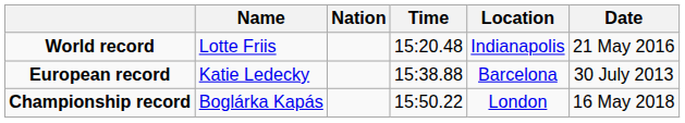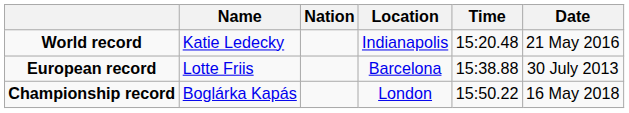 <table class=wikitable style=text-align:center>
 <tr>
 <th></th>
 <th>Name</th>
 <th>Nation</th>
+<th>Location</th>
 <th>Time</th>
-<th>Location</th>
 <th>Date</th>
 </tr>
 <tr>
 <td><strong>World record</strong></td>
-<td align=left><a href='#'>Lotte Friis</a></td>
+<td align=left><a href='#'>Katie Ledecky</a></td>
 <td align=left></td>
+<td><a href='#'>Indianapolis</a></td>
 <td align=left>15:20.48</td>
-<td><a href='#'>Indianapolis</a></td>
 <td>21 May 2016</td>
 </tr>
 <tr>
 <td><strong>European record</strong></td>
-<td align=left><a href='#'>Katie Ledecky</a></td>
+<td align=left><a href='#'>Lotte Friis</a></td>
 <td align=left></td>
+<td><a href='#'>Barcelona</a></td>
 <td align=left>15:38.88</td>
-<td><a href='#'>Barcelona</a></td>
 <td>30 July 2013</td>
 </tr>
 <tr>
 <td><strong>Championship record</strong></td>
 <td align=left><a href='#'>Boglárka Kapás</a></td>
 <td align=left></td>
+<td><a href='#'>London</a></td>
 <td align=left>15:50.22</td>
-<td><a href='#'>London</a></td>
 <td>16 May 2018</td>
 </tr>
 </table>
